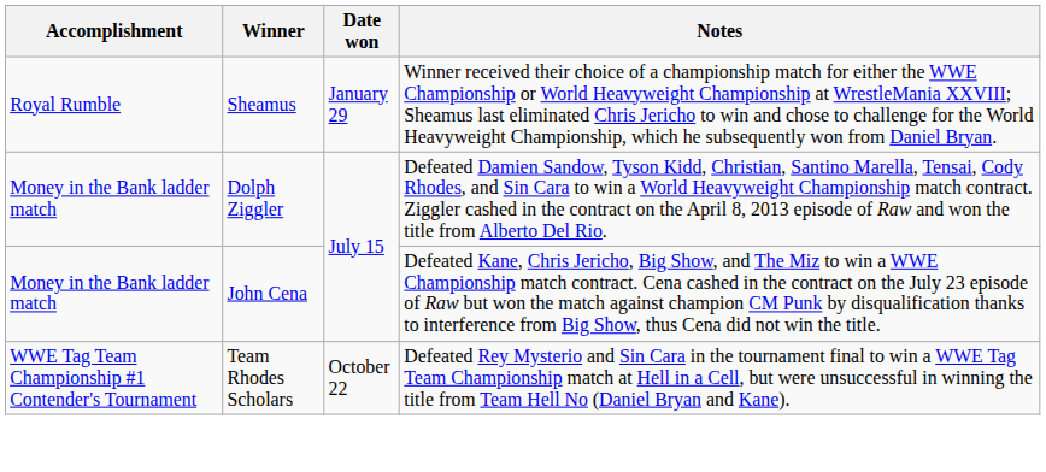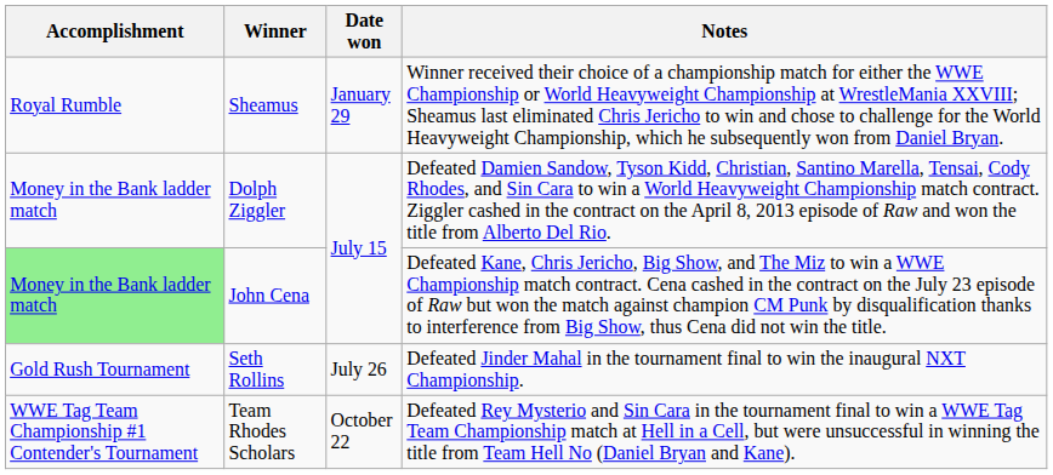 <table class="wikitable">
 <tr>
 <th>Accomplishment</th>
 <th>Winner</th>
 <th>Date won</th>
 <th>Notes</th>
 </tr>
 <tr>
 <td><a href='#'>Royal Rumble</a></td>
 <td><a href='#'>Sheamus</a></td>
 <td><a href='#'>January 29</a></td>
 <td>Winner received their choice of a championship match for either the <a href='#'>WWE Championship</a> or <a href='#'>World Heavyweight Championship</a> at <a href='#'>WrestleMania XXVIII</a>; Sheamus last eliminated <a href='#'>Chris Jericho</a> to win and chose to challenge for the World Heavyweight Championship, which he subsequently won from <a href='#'>Daniel Bryan</a>.</td>
 </tr>
 <tr>
 <td><a href='#'>Money in the Bank ladder match</a></td>
 <td><a href='#'>Dolph Ziggler</a></td>
 <td rowspan=2><a href='#'>July 15</a></td>
 <td>Defeated <a href='#'>Damien Sandow</a>, <a href='#'>Tyson Kidd</a>, <a href='#'>Christian</a>, <a href='#'>Santino Marella</a>, <a href='#'>Tensai</a>, <a href='#'>Cody Rhodes</a>, and <a href='#'>Sin Cara</a> to win a <a href='#'>World Heavyweight Championship</a> match contract. Ziggler cashed in the contract on the April 8, 2013 episode of <em>Raw</em> and won the title from <a href='#'>Alberto Del Rio</a>.</td>
 </tr>
 <tr>
-<td><a href='#'>Money in the Bank ladder match</a></td>
+<td style="background: lightgreen;"><a href='#'>Money in the Bank ladder match</a></td>
 <td><a href='#'>John Cena</a></td>
 <td>Defeated <a href='#'>Kane</a>, <a href='#'>Chris Jericho</a>, <a href='#'>Big Show</a>, and <a href='#'>The Miz</a> to win a <a href='#'>WWE Championship</a> match contract. Cena cashed in the contract on the July 23 episode of <em>Raw</em> but won the match against champion <a href='#'>CM Punk</a> by disqualification thanks to interference from <a href='#'>Big Show</a>, thus Cena did not win the title.</td>
+</tr>
+<tr>
+<td><a href='#'>Gold Rush Tournament</a></td>
+<td><a href='#'>Seth Rollins</a></td>
+<td>July 26<br></td>
+<td>Defeated <a href='#'>Jinder Mahal</a> in the tournament final to win the inaugural <a href='#'>NXT Championship</a>.</td>
 </tr>
 <tr>
 <td><a href='#'>WWE Tag Team Championship #1 Contender's Tournament</a></td>
 <td>Team Rhodes Scholars<br></td>
 <td>October 22</td>
 <td>Defeated <a href='#'>Rey Mysterio</a> and <a href='#'>Sin Cara</a> in the tournament final to win a <a href='#'>WWE Tag Team Championship</a> match at <a href='#'>Hell in a Cell</a>, but were unsuccessful in winning the title from <a href='#'>Team Hell No</a> (<a href='#'>Daniel Bryan</a> and <a href='#'>Kane</a>).</td>
 </tr>
 </table>
